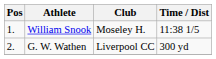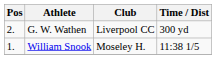 <table class="wikitable">
 <tr>
 <th>Pos</th>
 <th>Athlete</th>
 <th>Club</th>
 <th>Time / Dist</th>
 </tr>
 <tr>
+<td>2.</td>
+<td>G. W. Wathen</td>
+<td>Liverpool CC</td>
+<td>300 yd</td>
+</tr>
+<tr>
 <td>1.</td>
 <td><a href='#'>William Snook</a></td>
 <td>Moseley H.</td>
 <td>11:38 1/5</td>
 </tr>
 <tr>
-<td>2.</td>
-<td>G. W. Wathen</td>
-<td>Liverpool CC</td>
-<td>300 yd</td>
-</tr>
-<tr>
 </tr>
 </table>
